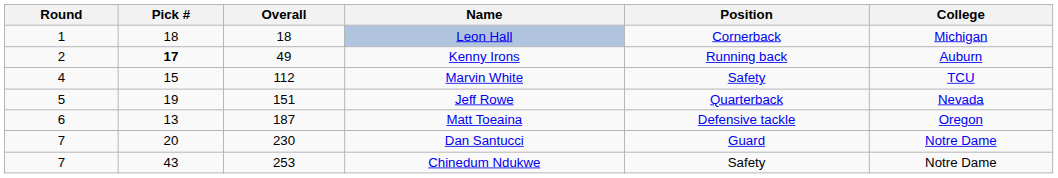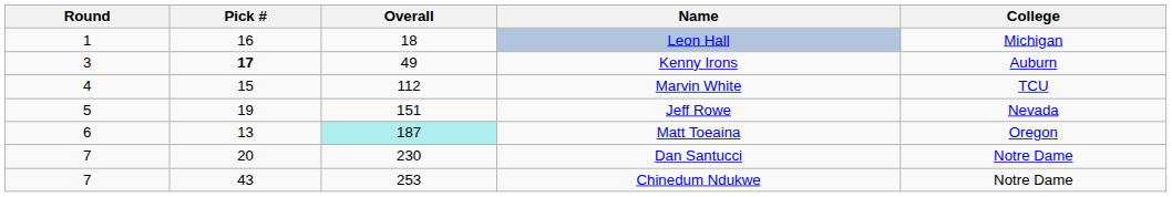 <table class="wikitable sortable sortable" style="width: 100%; text-align:center">
 <tr>
 <th>Round</th>
 <th>Pick #</th>
 <th>Overall</th>
 <th>Name</th>
-<th>Position</th>
 <th>College</th>
 </tr>
 <tr>
 <td>1</td>
-<td>18</td>
+<td>16</td>
 <td>18</td>
 <td bgcolor=lightsteelblue><a href='#'>Leon Hall</a></td>
-<td><a href='#'>Cornerback</a></td>
 <td><a href='#'>Michigan</a></td>
 </tr>
 <tr>
-<td>2</td>
+<td>3</td>
 <td><strong>17</strong></td>
 <td>49</td>
 <td><a href='#'>Kenny Irons</a></td>
-<td><a href='#'>Running back</a></td>
 <td><a href='#'>Auburn</a></td>
 </tr>
 <tr>
 <td>4</td>
 <td>15</td>
 <td>112</td>
 <td><a href='#'>Marvin White</a></td>
-<td><a href='#'>Safety</a></td>
 <td><a href='#'>TCU</a></td>
 </tr>
 <tr>
 <td>5</td>
 <td>19</td>
 <td>151</td>
 <td><a href='#'>Jeff Rowe</a></td>
-<td><a href='#'>Quarterback</a></td>
 <td><a href='#'>Nevada</a></td>
 </tr>
 <tr>
 <td>6</td>
 <td>13</td>
-<td>187</td>
+<td style="background: paleturquoise;">187</td>
 <td><a href='#'>Matt Toeaina</a></td>
-<td><a href='#'>Defensive tackle</a></td>
 <td><a href='#'>Oregon</a></td>
 </tr>
 <tr>
 <td>7</td>
 <td>20</td>
 <td>230</td>
 <td><a href='#'>Dan Santucci</a></td>
-<td><a href='#'>Guard</a></td>
 <td><a href='#'>Notre Dame</a></td>
 </tr>
 <tr>
 <td>7</td>
 <td>43</td>
 <td>253</td>
 <td><a href='#'>Chinedum Ndukwe</a></td>
-<td>Safety</td>
 <td>Notre Dame</td>
 </tr>
 </table>
